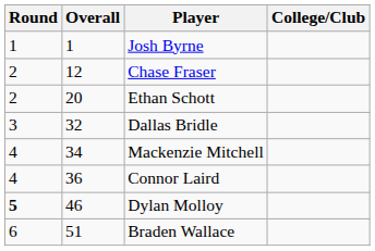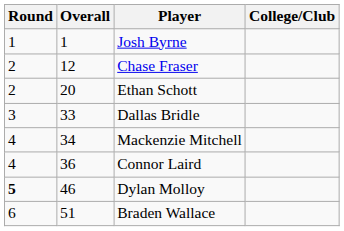 <table class="wikitable">
 <tr>
 <th>Round</th>
 <th>Overall</th>
 <th>Player</th>
 <th>College/Club</th>
 </tr>
 <tr>
 <td>1</td>
 <td>1</td>
 <td><a href='#'>Josh Byrne</a></td>
 <td></td>
 </tr>
 <tr>
 <td>2</td>
 <td>12</td>
 <td><a href='#'>Chase Fraser</a></td>
 <td></td>
 </tr>
 <tr>
 <td>2</td>
 <td>20</td>
 <td>Ethan Schott</td>
 <td></td>
 </tr>
 <tr>
 <td>3</td>
-<td>32</td>
+<td>33</td>
 <td>Dallas Bridle</td>
 <td></td>
 </tr>
 <tr>
 <td>4</td>
 <td>34</td>
 <td>Mackenzie Mitchell</td>
 <td></td>
 </tr>
 <tr>
 <td>4</td>
 <td>36</td>
 <td>Connor Laird</td>
 <td></td>
 </tr>
 <tr>
 <td><strong>5</strong></td>
 <td>46</td>
 <td>Dylan Molloy</td>
 <td></td>
 </tr>
 <tr>
 <td>6</td>
 <td>51</td>
 <td>Braden Wallace</td>
 <td></td>
 </tr>
 </table>
